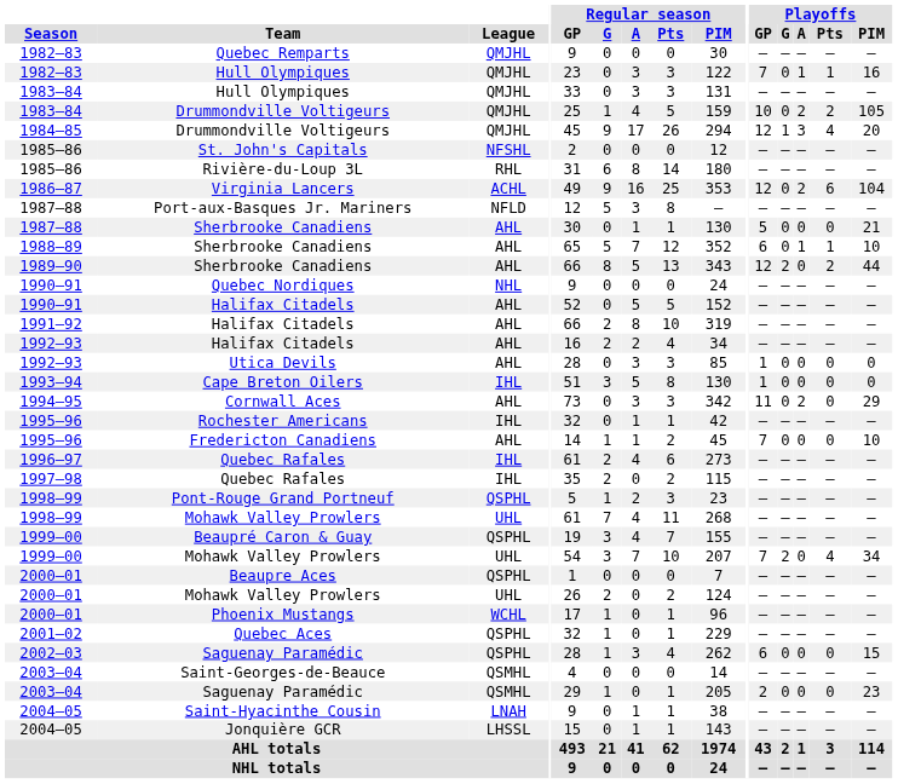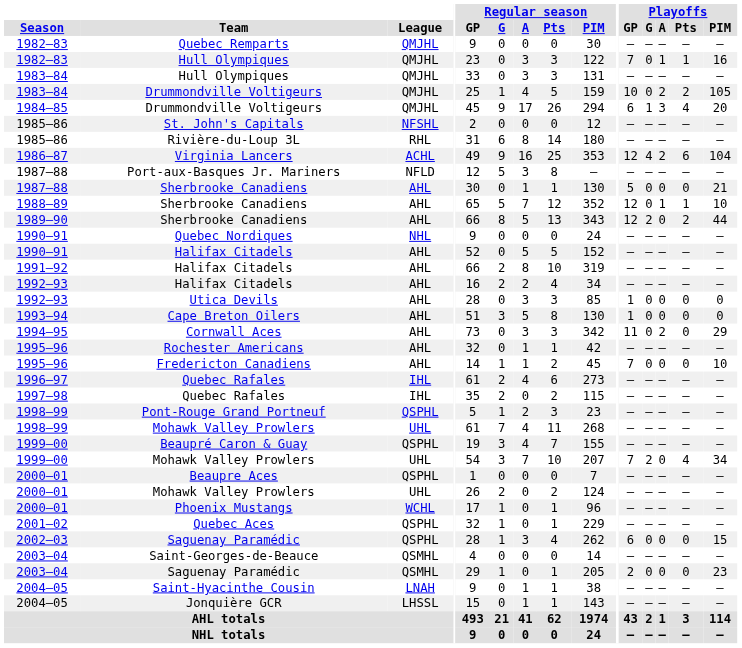 <table border="0" cellpadding="1" cellspacing="0" style="text-align:center; width:60em">
 <tr bgcolor="#e0e0e0">
 <th colspan="3" bgcolor="#ffffff"></th>
 <th rowspan="100" bgcolor="#ffffff"></th>
 <th colspan="5"><a href='#'>Regular season</a></th>
 <th rowspan="100" bgcolor="#ffffff"></th>
 <th colspan="5"><a href='#'>Playoffs</a></th>
 </tr>
 <tr bgcolor="#e0e0e0">
 <th><a href='#'>Season</a></th>
 <th>Team</th>
 <th>League</th>
 <th>GP</th>
 <th><a href='#'>G</a></th>
 <th><a href='#'>A</a></th>
 <th><a href='#'>Pts</a></th>
 <th><a href='#'>PIM</a></th>
 <th>GP</th>
 <th>G</th>
 <th>A</th>
 <th>Pts</th>
 <th>PIM</th>
 </tr>
 <tr>
 <td><a href='#'>1982–83</a></td>
 <td><a href='#'>Quebec Remparts</a></td>
 <td><a href='#'>QMJHL</a></td>
 <td>9</td>
 <td>0</td>
 <td>0</td>
 <td>0</td>
 <td>30</td>
 <td>—</td>
 <td>—</td>
 <td>—</td>
 <td>—</td>
 <td>—</td>
 </tr>
 <tr bgcolor="#f0f0f0">
 <td><a href='#'>1982–83</a></td>
 <td><a href='#'>Hull Olympiques</a></td>
 <td>QMJHL</td>
 <td>23</td>
 <td>0</td>
 <td>3</td>
 <td>3</td>
 <td>122</td>
 <td>7</td>
 <td>0</td>
 <td>1</td>
 <td>1</td>
 <td>16</td>
 </tr>
 <tr>
 <td><a href='#'>1983–84</a></td>
 <td>Hull Olympiques</td>
 <td>QMJHL</td>
 <td>33</td>
 <td>0</td>
 <td>3</td>
 <td>3</td>
 <td>131</td>
 <td>—</td>
 <td>—</td>
 <td>—</td>
 <td>—</td>
 <td>—</td>
 </tr>
 <tr bgcolor="#f0f0f0">
 <td><a href='#'>1983–84</a></td>
 <td><a href='#'>Drummondville Voltigeurs</a></td>
 <td>QMJHL</td>
 <td>25</td>
 <td>1</td>
 <td>4</td>
 <td>5</td>
 <td>159</td>
 <td>10</td>
 <td>0</td>
 <td>2</td>
 <td>2</td>
 <td>105</td>
 </tr>
 <tr>
 <td><a href='#'>1984–85</a></td>
 <td>Drummondville Voltigeurs</td>
 <td>QMJHL</td>
 <td>45</td>
 <td>9</td>
 <td>17</td>
 <td>26</td>
 <td>294</td>
-<td>12</td>
+<td>6</td>
 <td>1</td>
 <td>3</td>
 <td>4</td>
 <td>20</td>
 </tr>
 <tr bgcolor="#f0f0f0">
 <td>1985–86</td>
 <td><a href='#'>St. John's Capitals</a></td>
 <td><a href='#'>NFSHL</a></td>
 <td>2</td>
 <td>0</td>
 <td>0</td>
 <td>0</td>
 <td>12</td>
 <td>—</td>
 <td>—</td>
 <td>—</td>
 <td>—</td>
 <td>—</td>
 </tr>
 <tr>
 <td>1985–86</td>
 <td>Rivière-du-Loup 3L</td>
 <td>RHL</td>
 <td>31</td>
 <td>6</td>
 <td>8</td>
 <td>14</td>
 <td>180</td>
 <td>—</td>
 <td>—</td>
 <td>—</td>
 <td>—</td>
 <td>—</td>
 </tr>
 <tr bgcolor="#f0f0f0">
 <td><a href='#'>1986–87</a></td>
 <td><a href='#'>Virginia Lancers</a></td>
 <td><a href='#'>ACHL</a></td>
 <td>49</td>
 <td>9</td>
 <td>16</td>
 <td>25</td>
 <td>353</td>
 <td>12</td>
-<td>0</td>
+<td>4</td>
 <td>2</td>
 <td>6</td>
 <td>104</td>
 </tr>
 <tr>
 <td>1987–88</td>
 <td>Port-aux-Basques Jr. Mariners</td>
 <td>NFLD</td>
 <td>12</td>
 <td>5</td>
 <td>3</td>
 <td>8</td>
 <td>—</td>
 <td>—</td>
 <td>—</td>
 <td>—</td>
 <td>—</td>
 <td>—</td>
 </tr>
 <tr bgcolor="#f0f0f0">
 <td><a href='#'>1987–88</a></td>
 <td><a href='#'>Sherbrooke Canadiens</a></td>
 <td><a href='#'>AHL</a></td>
 <td>30</td>
 <td>0</td>
 <td>1</td>
 <td>1</td>
 <td>130</td>
 <td>5</td>
 <td>0</td>
 <td>0</td>
 <td>0</td>
 <td>21</td>
 </tr>
 <tr>
 <td><a href='#'>1988–89</a></td>
 <td>Sherbrooke Canadiens</td>
 <td>AHL</td>
 <td>65</td>
 <td>5</td>
 <td>7</td>
 <td>12</td>
 <td>352</td>
-<td>6</td>
+<td>12</td>
 <td>0</td>
 <td>1</td>
 <td>1</td>
 <td>10</td>
 </tr>
 <tr bgcolor="#f0f0f0">
 <td><a href='#'>1989–90</a></td>
 <td>Sherbrooke Canadiens</td>
 <td>AHL</td>
 <td>66</td>
 <td>8</td>
 <td>5</td>
 <td>13</td>
 <td>343</td>
 <td>12</td>
 <td>2</td>
 <td>0</td>
 <td>2</td>
 <td>44</td>
 </tr>
 <tr>
 <td><a href='#'>1990–91</a></td>
 <td><a href='#'>Quebec Nordiques</a></td>
 <td><a href='#'>NHL</a></td>
 <td>9</td>
 <td>0</td>
 <td>0</td>
 <td>0</td>
 <td>24</td>
 <td>—</td>
 <td>—</td>
 <td>—</td>
 <td>—</td>
 <td>—</td>
 </tr>
 <tr bgcolor="#f0f0f0">
 <td><a href='#'>1990–91</a></td>
 <td><a href='#'>Halifax Citadels</a></td>
 <td>AHL</td>
 <td>52</td>
 <td>0</td>
 <td>5</td>
 <td>5</td>
 <td>152</td>
 <td>—</td>
 <td>—</td>
 <td>—</td>
 <td>—</td>
 <td>—</td>
 </tr>
 <tr>
 <td><a href='#'>1991–92</a></td>
 <td>Halifax Citadels</td>
 <td>AHL</td>
 <td>66</td>
 <td>2</td>
 <td>8</td>
 <td>10</td>
 <td>319</td>
 <td>—</td>
 <td>—</td>
 <td>—</td>
 <td>—</td>
 <td>—</td>
 </tr>
 <tr bgcolor="#f0f0f0">
 <td><a href='#'>1992–93</a></td>
 <td>Halifax Citadels</td>
 <td>AHL</td>
 <td>16</td>
 <td>2</td>
 <td>2</td>
 <td>4</td>
 <td>34</td>
 <td>—</td>
 <td>—</td>
 <td>—</td>
 <td>—</td>
 <td>—</td>
 </tr>
 <tr>
 <td><a href='#'>1992–93</a></td>
 <td><a href='#'>Utica Devils</a></td>
 <td>AHL</td>
 <td>28</td>
 <td>0</td>
 <td>3</td>
 <td>3</td>
 <td>85</td>
 <td>1</td>
 <td>0</td>
 <td>0</td>
 <td>0</td>
 <td>0</td>
 </tr>
 <tr bgcolor="#f0f0f0">
 <td><a href='#'>1993–94</a></td>
 <td><a href='#'>Cape Breton Oilers</a></td>
-<td><a href='#'>IHL</a></td>
+<td>AHL</td>
 <td>51</td>
 <td>3</td>
 <td>5</td>
 <td>8</td>
 <td>130</td>
 <td>1</td>
 <td>0</td>
 <td>0</td>
 <td>0</td>
 <td>0</td>
 </tr>
 <tr>
 <td><a href='#'>1994–95</a></td>
 <td><a href='#'>Cornwall Aces</a></td>
 <td>AHL</td>
 <td>73</td>
 <td>0</td>
 <td>3</td>
 <td>3</td>
 <td>342</td>
 <td>11</td>
 <td>0</td>
 <td>2</td>
 <td>0</td>
 <td>29</td>
 </tr>
 <tr bgcolor="#f0f0f0">
 <td><a href='#'>1995–96</a></td>
 <td><a href='#'>Rochester Americans</a></td>
-<td>IHL</td>
+<td>AHL</td>
 <td>32</td>
 <td>0</td>
 <td>1</td>
 <td>1</td>
 <td>42</td>
 <td>—</td>
 <td>—</td>
 <td>—</td>
 <td>—</td>
 <td>—</td>
 </tr>
 <tr>
 <td><a href='#'>1995–96</a></td>
 <td><a href='#'>Fredericton Canadiens</a></td>
 <td>AHL</td>
 <td>14</td>
 <td>1</td>
 <td>1</td>
 <td>2</td>
 <td>45</td>
 <td>7</td>
 <td>0</td>
 <td>0</td>
 <td>0</td>
 <td>10</td>
 </tr>
 <tr bgcolor="#f0f0f0">
 <td><a href='#'>1996–97</a></td>
 <td><a href='#'>Quebec Rafales</a></td>
 <td><a href='#'>IHL</a></td>
 <td>61</td>
 <td>2</td>
 <td>4</td>
 <td>6</td>
 <td>273</td>
 <td>—</td>
 <td>—</td>
 <td>—</td>
 <td>—</td>
 <td>—</td>
 </tr>
 <tr>
 <td><a href='#'>1997–98</a></td>
 <td>Quebec Rafales</td>
 <td>IHL</td>
 <td>35</td>
 <td>2</td>
 <td>0</td>
 <td>2</td>
 <td>115</td>
 <td>—</td>
 <td>—</td>
 <td>—</td>
 <td>—</td>
 <td>—</td>
 </tr>
 <tr bgcolor="#f0f0f0">
 <td><a href='#'>1998–99</a></td>
 <td><a href='#'>Pont-Rouge Grand Portneuf</a></td>
 <td><a href='#'>QSPHL</a></td>
 <td>5</td>
 <td>1</td>
 <td>2</td>
 <td>3</td>
 <td>23</td>
 <td>—</td>
 <td>—</td>
 <td>—</td>
 <td>—</td>
 <td>—</td>
 </tr>
 <tr>
 <td><a href='#'>1998–99</a></td>
 <td><a href='#'>Mohawk Valley Prowlers</a></td>
 <td><a href='#'>UHL</a></td>
 <td>61</td>
 <td>7</td>
 <td>4</td>
 <td>11</td>
 <td>268</td>
 <td>—</td>
 <td>—</td>
 <td>—</td>
 <td>—</td>
 <td>—</td>
 </tr>
 <tr bgcolor="#f0f0f0">
 <td><a href='#'>1999–00</a></td>
 <td><a href='#'>Beaupré Caron & Guay</a></td>
 <td>QSPHL</td>
 <td>19</td>
 <td>3</td>
 <td>4</td>
 <td>7</td>
 <td>155</td>
 <td>—</td>
 <td>—</td>
 <td>—</td>
 <td>—</td>
 <td>—</td>
 </tr>
 <tr>
 <td><a href='#'>1999–00</a></td>
 <td>Mohawk Valley Prowlers</td>
 <td>UHL</td>
 <td>54</td>
 <td>3</td>
 <td>7</td>
 <td>10</td>
 <td>207</td>
 <td>7</td>
 <td>2</td>
 <td>0</td>
 <td>4</td>
 <td>34</td>
 </tr>
 <tr bgcolor="#f0f0f0">
 <td><a href='#'>2000–01</a></td>
 <td><a href='#'>Beaupre Aces</a></td>
 <td>QSPHL</td>
 <td>1</td>
 <td>0</td>
 <td>0</td>
 <td>0</td>
 <td>7</td>
 <td>—</td>
 <td>—</td>
 <td>—</td>
 <td>—</td>
 <td>—</td>
 </tr>
 <tr>
 <td><a href='#'>2000–01</a></td>
 <td>Mohawk Valley Prowlers</td>
 <td>UHL</td>
 <td>26</td>
 <td>2</td>
 <td>0</td>
 <td>2</td>
 <td>124</td>
 <td>—</td>
 <td>—</td>
 <td>—</td>
 <td>—</td>
 <td>—</td>
 </tr>
 <tr bgcolor="#f0f0f0">
 <td><a href='#'>2000–01</a></td>
 <td><a href='#'>Phoenix Mustangs</a></td>
 <td><a href='#'>WCHL</a></td>
 <td>17</td>
 <td>1</td>
 <td>0</td>
 <td>1</td>
 <td>96</td>
 <td>—</td>
 <td>—</td>
 <td>—</td>
 <td>—</td>
 <td>—</td>
 </tr>
 <tr>
 <td><a href='#'>2001–02</a></td>
 <td><a href='#'>Quebec Aces</a></td>
 <td>QSPHL</td>
 <td>32</td>
 <td>1</td>
 <td>0</td>
 <td>1</td>
 <td>229</td>
 <td>—</td>
 <td>—</td>
 <td>—</td>
 <td>—</td>
 <td>—</td>
 </tr>
 <tr bgcolor="#f0f0f0">
 <td><a href='#'>2002–03</a></td>
 <td><a href='#'>Saguenay Paramédic</a></td>
 <td>QSPHL</td>
 <td>28</td>
 <td>1</td>
 <td>3</td>
 <td>4</td>
 <td>262</td>
 <td>6</td>
 <td>0</td>
 <td>0</td>
 <td>0</td>
 <td>15</td>
 </tr>
 <tr>
 <td><a href='#'>2003–04</a></td>
 <td>Saint-Georges-de-Beauce</td>
 <td>QSMHL</td>
 <td>4</td>
 <td>0</td>
 <td>0</td>
 <td>0</td>
 <td>14</td>
 <td>—</td>
 <td>—</td>
 <td>—</td>
 <td>—</td>
 <td>—</td>
 </tr>
 <tr bgcolor="#f0f0f0">
 <td><a href='#'>2003–04</a></td>
 <td>Saguenay Paramédic</td>
 <td>QSMHL</td>
 <td>29</td>
 <td>1</td>
 <td>0</td>
 <td>1</td>
 <td>205</td>
 <td>2</td>
 <td>0</td>
 <td>0</td>
 <td>0</td>
 <td>23</td>
 </tr>
 <tr>
 <td><a href='#'>2004–05</a></td>
 <td><a href='#'>Saint-Hyacinthe Cousin</a></td>
 <td><a href='#'>LNAH</a></td>
 <td>9</td>
 <td>0</td>
 <td>1</td>
 <td>1</td>
 <td>38</td>
 <td>—</td>
 <td>—</td>
 <td>—</td>
 <td>—</td>
 <td>—</td>
 </tr>
 <tr bgcolor="#f0f0f0">
 <td>2004–05</td>
 <td>Jonquière GCR</td>
 <td>LHSSL</td>
 <td>15</td>
 <td>0</td>
 <td>1</td>
 <td>1</td>
 <td>143</td>
 <td>—</td>
 <td>—</td>
 <td>—</td>
 <td>—</td>
 <td>—</td>
 </tr>
 <tr bgcolor="#e0e0e0">
 <th colspan="3">AHL totals</th>
 <th>493</th>
 <th>21</th>
 <th>41</th>
 <th>62</th>
 <th>1974</th>
 <th>43</th>
 <th>2</th>
 <th>1</th>
 <th>3</th>
 <th>114</th>
 </tr>
 <tr bgcolor="#e0e0e0">
 <th colspan="3">NHL totals</th>
 <th>9</th>
 <th>0</th>
 <th>0</th>
 <th>0</th>
 <th>24</th>
 <th>—</th>
 <th>—</th>
 <th>—</th>
 <th>—</th>
 <th>—</th>
 </tr>
 </table>
